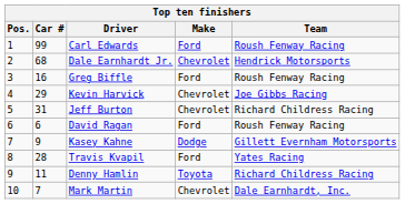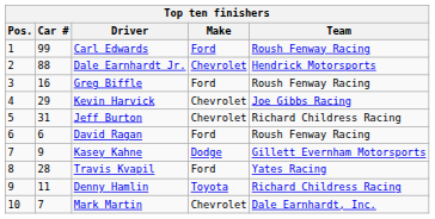 <table class="wikitable" style="font-size: 90%;">
 <tr>
 <th colspan=9>Top ten finishers</th>
 </tr>
 <tr>
 <th>Pos.</th>
 <th>Car #</th>
 <th>Driver</th>
 <th>Make</th>
 <th>Team</th>
 </tr>
 <tr>
 <td>1</td>
 <td>99</td>
 <td><a href='#'>Carl Edwards</a></td>
 <td><a href='#'>Ford</a></td>
 <td><a href='#'>Roush Fenway Racing</a></td>
 </tr>
 <tr>
 <td>2</td>
-<td>68</td>
+<td>88</td>
 <td><a href='#'>Dale Earnhardt Jr.</a></td>
 <td><a href='#'>Chevrolet</a></td>
 <td><a href='#'>Hendrick Motorsports</a></td>
 </tr>
 <tr>
 <td>3</td>
 <td>16</td>
 <td><a href='#'>Greg Biffle</a></td>
 <td>Ford</td>
 <td>Roush Fenway Racing</td>
 </tr>
 <tr>
 <td>4</td>
 <td>29</td>
 <td><a href='#'>Kevin Harvick</a></td>
 <td>Chevrolet</td>
 <td><a href='#'>Joe Gibbs Racing</a></td>
 </tr>
 <tr>
 <td>5</td>
 <td>31</td>
 <td><a href='#'>Jeff Burton</a></td>
 <td>Chevrolet</td>
 <td>Richard Childress Racing</td>
 </tr>
 <tr>
 <td>6</td>
 <td>6</td>
 <td><a href='#'>David Ragan</a></td>
 <td>Ford</td>
 <td>Roush Fenway Racing</td>
 </tr>
 <tr>
 <td>7</td>
 <td>9</td>
 <td><a href='#'>Kasey Kahne</a></td>
 <td><a href='#'>Dodge</a></td>
 <td><a href='#'>Gillett Evernham Motorsports</a></td>
 </tr>
 <tr>
 <td>8</td>
 <td>28</td>
 <td><a href='#'>Travis Kvapil</a></td>
 <td>Ford</td>
 <td><a href='#'>Yates Racing</a></td>
 </tr>
 <tr>
 <td>9</td>
 <td>11</td>
 <td><a href='#'>Denny Hamlin</a></td>
 <td><a href='#'>Toyota</a></td>
 <td><a href='#'>Richard Childress Racing</a></td>
 </tr>
 <tr>
 <td>10</td>
 <td>7</td>
 <td><a href='#'>Mark Martin</a></td>
 <td>Chevrolet</td>
 <td><a href='#'>Dale Earnhardt, Inc.</a></td>
 </tr>
 </table>
